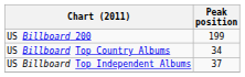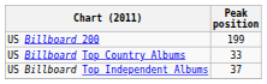 <table class="wikitable">
 <tr>
 <th>Chart (2011)</th>
 <th>Peak<br>position</th>
 </tr>
 <tr>
 <td>US <a href='#'><em>Billboard</em> 200</a></td>
 <td align="center">199</td>
 </tr>
 <tr>
 <td>US <em><a href='#'>Billboard</a></em> <a href='#'>Top Country Albums</a></td>
-<td align="center">34</td>
+<td align="center">33</td>
 </tr>
 <tr>
 <td>US <em>Billboard</em> <a href='#'>Top Independent Albums</a></td>
 <td align="center">37</td>
 </tr>
 <tr>
 </tr>
 </table>
